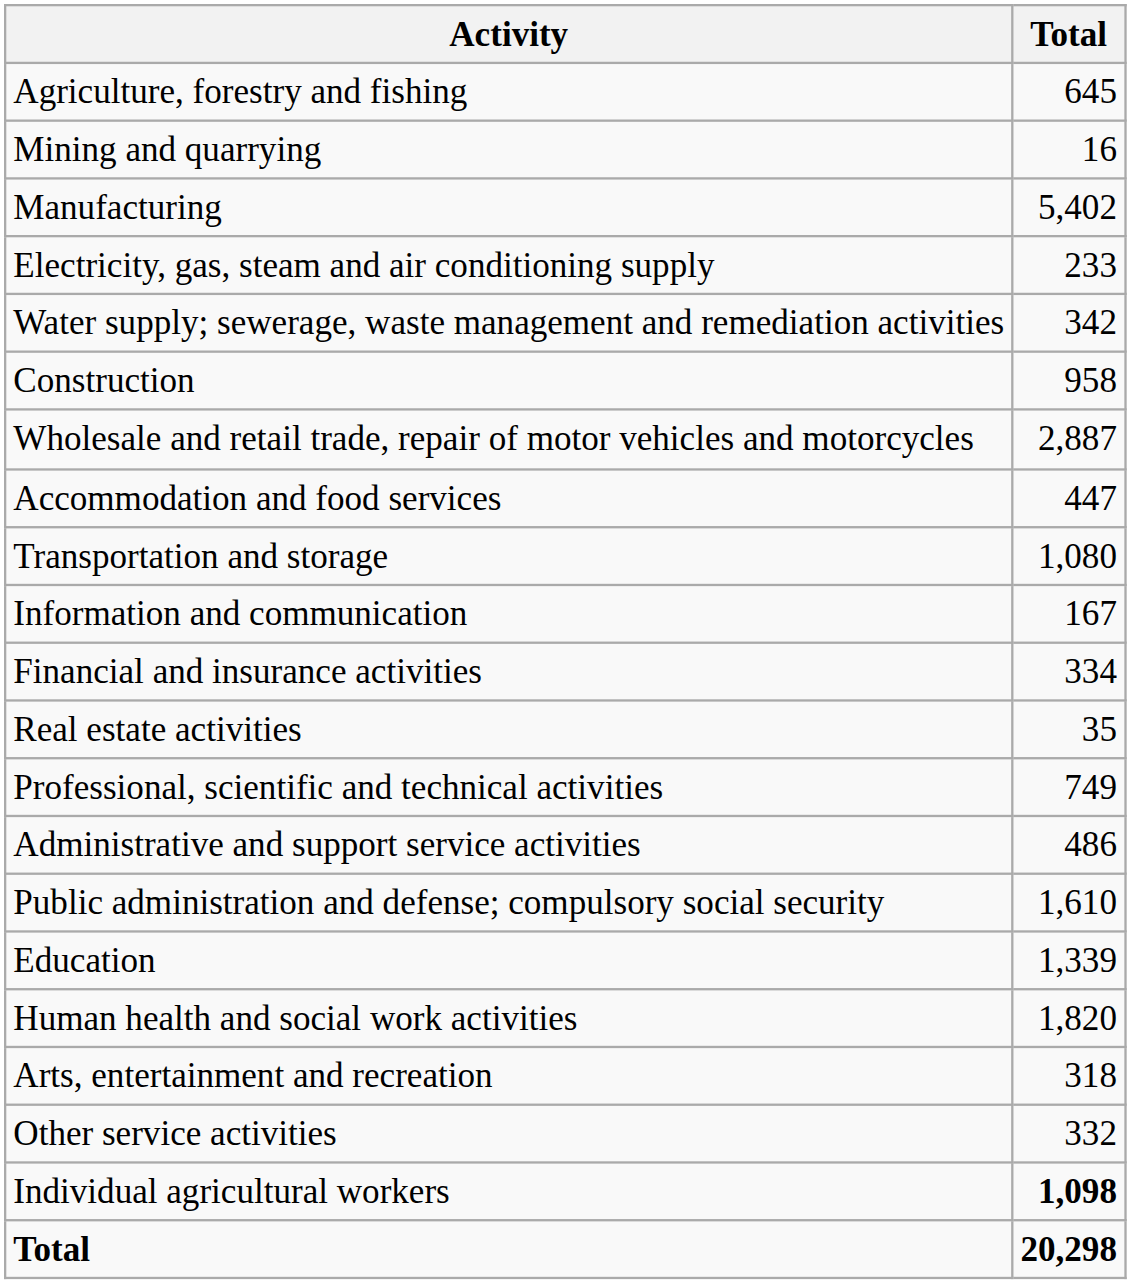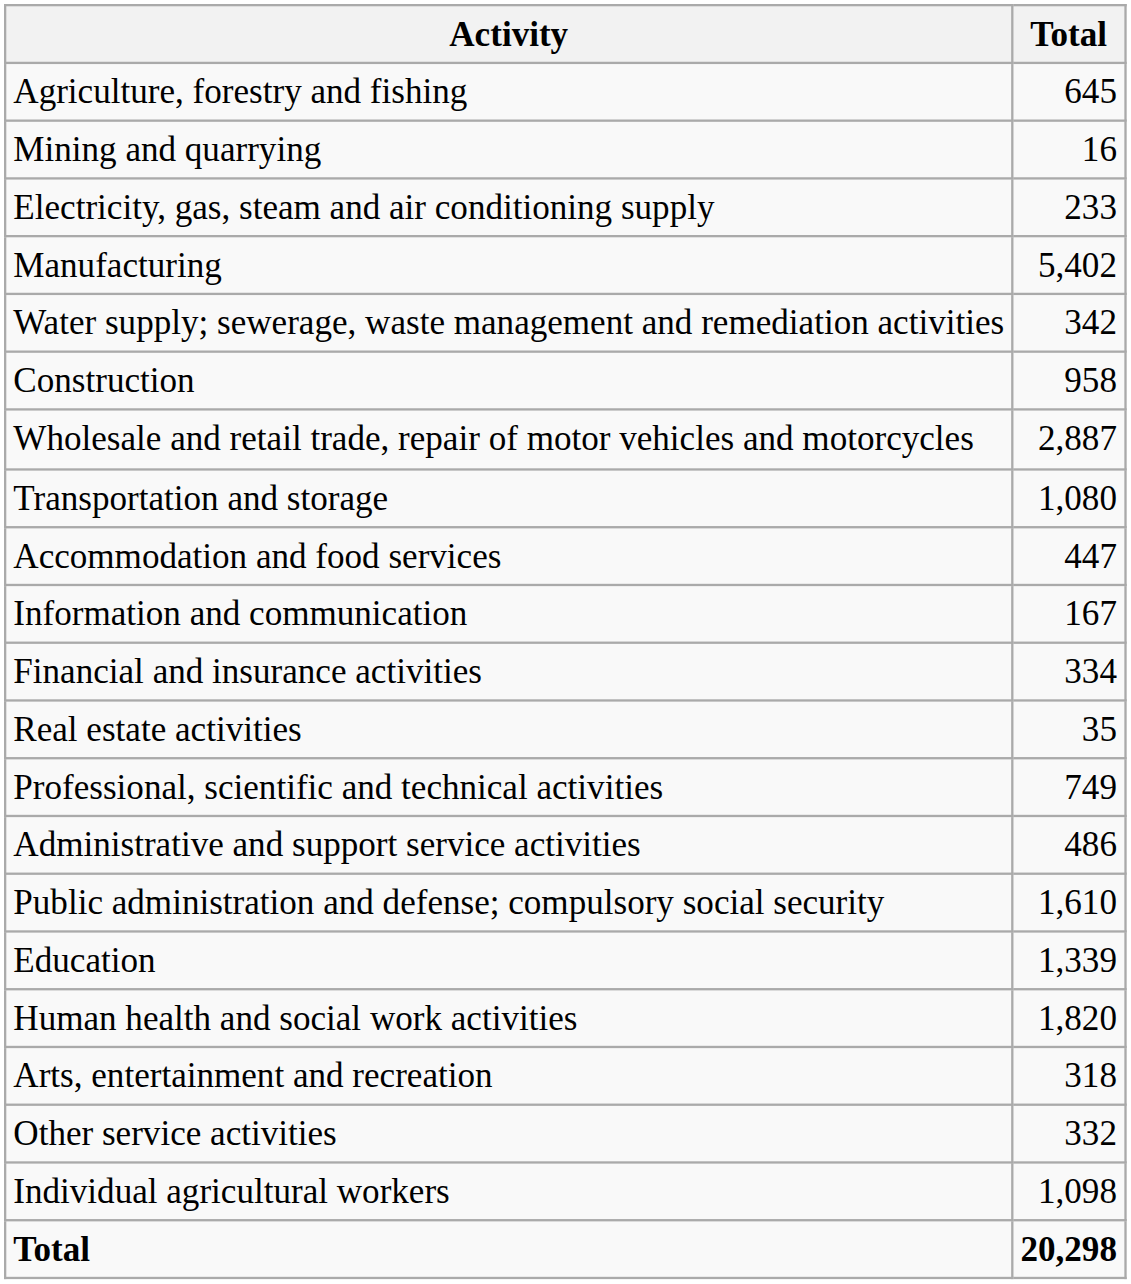 <table class="wikitable sortable" style="font-size:95%;">
 <tr>
 <th>Activity</th>
 <th>Total</th>
 </tr>
 <tr>
 <td>Agriculture, forestry and fishing</td>
 <td align="right">645</td>
 </tr>
 <tr>
 <td>Mining and quarrying</td>
 <td align="right">16</td>
 </tr>
 <tr>
+<td>Electricity, gas, steam and air conditioning supply</td>
+<td align="right">233</td>
+</tr>
+<tr>
 <td>Manufacturing</td>
 <td align="right">5,402</td>
-</tr>
-<tr>
-<td>Electricity, gas, steam and air conditioning supply</td>
-<td align="right">233</td>
 </tr>
 <tr>
 <td>Water supply; sewerage, waste management and remediation activities</td>
 <td align="right">342</td>
 </tr>
 <tr>
 <td>Construction</td>
 <td align="right">958</td>
 </tr>
 <tr>
 <td>Wholesale and retail trade, repair of motor vehicles and motorcycles</td>
 <td align="right">2,887</td>
 </tr>
 <tr>
+<td>Transportation and storage</td>
+<td align="right">1,080</td>
+</tr>
+<tr>
 <td>Accommodation and food services</td>
 <td align="right">447</td>
-</tr>
-<tr>
-<td>Transportation and storage</td>
-<td align="right">1,080</td>
 </tr>
 <tr>
 <td>Information and communication</td>
 <td align="right">167</td>
 </tr>
 <tr>
 <td>Financial and insurance activities</td>
 <td align="right">334</td>
 </tr>
 <tr>
 <td>Real estate activities</td>
 <td align="right">35</td>
 </tr>
 <tr>
 <td>Professional, scientific and technical activities</td>
 <td align="right">749</td>
 </tr>
 <tr>
 <td>Administrative and support service activities</td>
 <td align="right">486</td>
 </tr>
 <tr>
 <td>Public administration and defense; compulsory social security</td>
 <td align="right">1,610</td>
 </tr>
 <tr>
 <td>Education</td>
 <td align="right">1,339</td>
 </tr>
 <tr>
 <td>Human health and social work activities</td>
 <td align="right">1,820</td>
 </tr>
 <tr>
 <td>Arts, entertainment and recreation</td>
 <td align="right">318</td>
 </tr>
 <tr>
 <td>Other service activities</td>
 <td align="right">332</td>
 </tr>
 <tr>
 <td>Individual agricultural workers</td>
-<td align="right"><strong>1,098</strong></td>
+<td align="right">1,098</td>
 </tr>
 <tr class="sortbottom">
 <td><strong>Total</strong></td>
 <td align="right"><strong>20,298</strong></td>
 </tr>
 </table>
